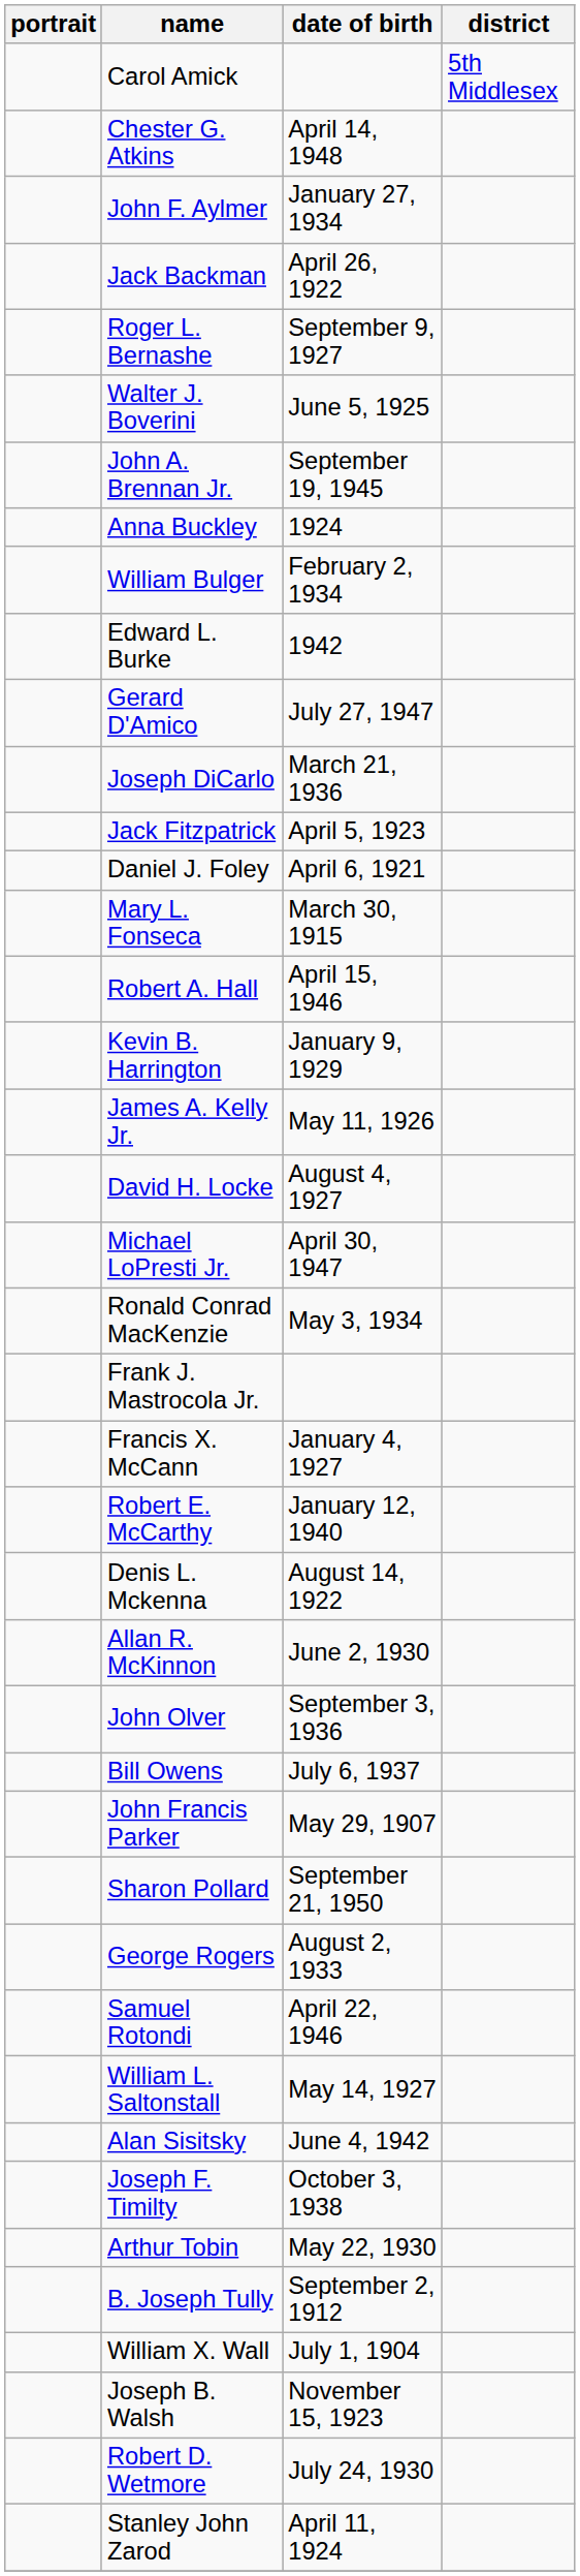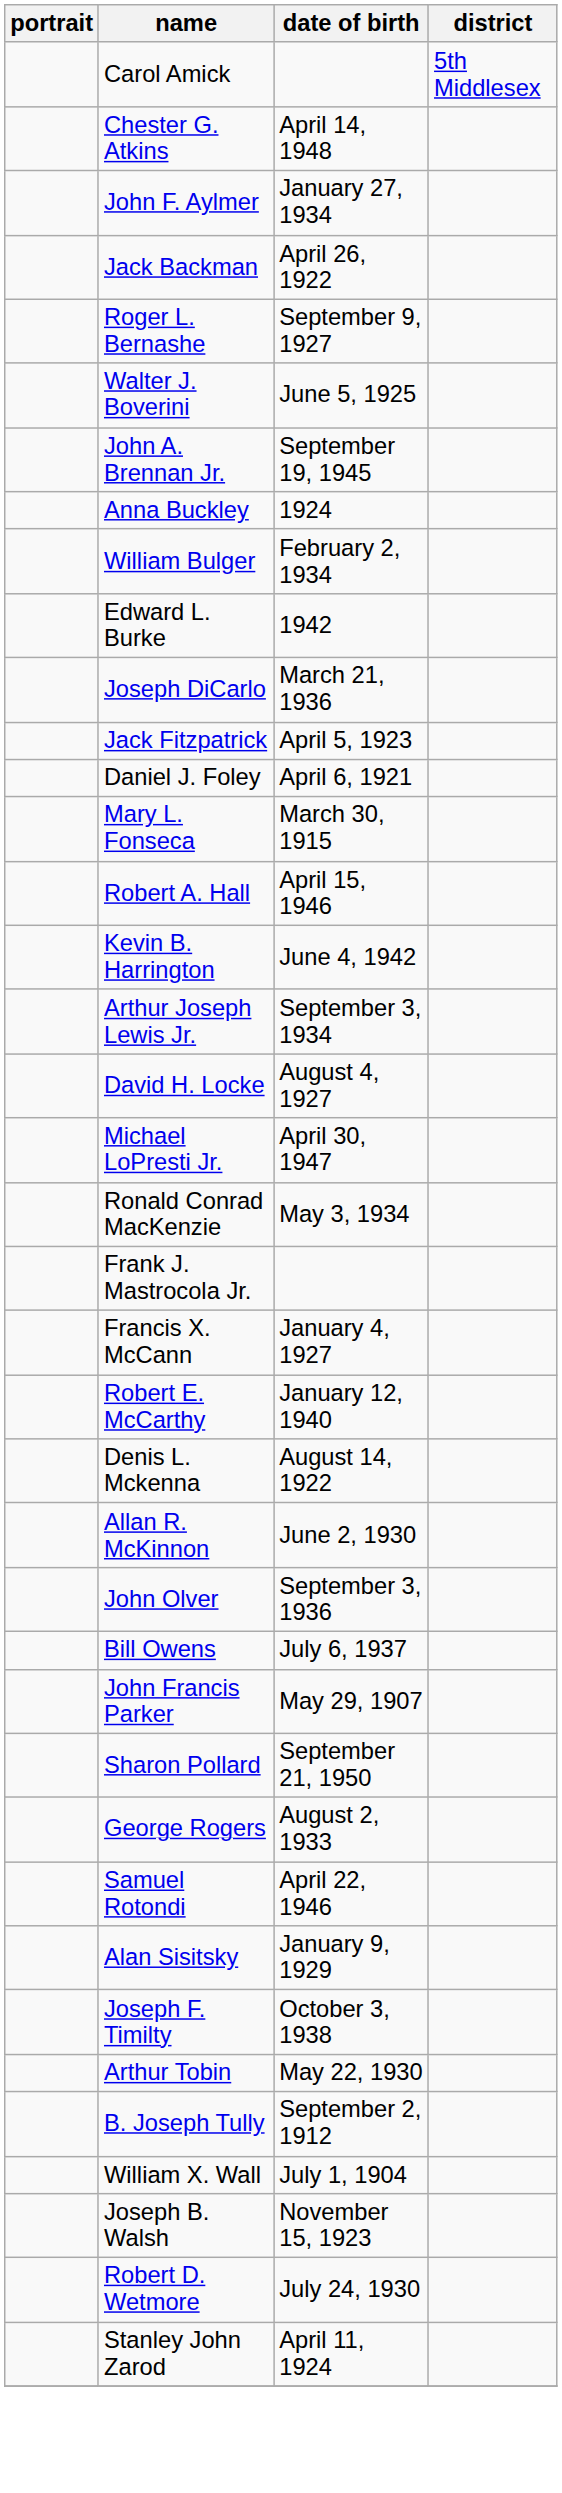 <table class='wikitable sortable' style="width:60%">
 <tr>
 <th>portrait</th>
 <th>name </th>
 <th data-sort-type=date>date of birth </th>
 <th>district </th>
 </tr>
 <tr>
 <td></td>
 <td>Carol Amick</td>
 <td></td>
 <td><a href='#'>5th Middlesex</a></td>
 </tr>
 <tr>
 <td></td>
 <td><a href='#'>Chester G. Atkins</a></td>
 <td>April 14, 1948</td>
 <td></td>
 </tr>
 <tr>
 <td></td>
 <td><a href='#'>John F. Aylmer</a></td>
 <td>January 27, 1934</td>
 <td></td>
 </tr>
 <tr>
 <td></td>
 <td><a href='#'>Jack Backman</a></td>
 <td>April 26, 1922</td>
 <td></td>
 </tr>
 <tr>
 <td></td>
 <td><a href='#'>Roger L. Bernashe</a></td>
 <td>September 9, 1927</td>
 <td></td>
 </tr>
 <tr>
 <td></td>
 <td><a href='#'>Walter J. Boverini</a></td>
 <td>June 5, 1925</td>
 <td></td>
 </tr>
 <tr>
 <td></td>
 <td><a href='#'>John A. Brennan Jr.</a></td>
 <td>September 19, 1945</td>
 <td></td>
 </tr>
 <tr>
 <td></td>
 <td><a href='#'>Anna Buckley</a></td>
 <td>1924</td>
 <td></td>
 </tr>
 <tr>
 <td></td>
 <td><a href='#'>William Bulger</a></td>
 <td>February 2, 1934</td>
 <td></td>
 </tr>
 <tr>
 <td></td>
 <td>Edward L. Burke</td>
 <td>1942</td>
 <td></td>
 </tr>
 <tr>
 <td></td>
-<td><a href='#'>Gerard D'Amico</a></td>
-<td>July 27, 1947</td>
-<td></td>
-</tr>
-<tr>
-<td></td>
 <td><a href='#'>Joseph DiCarlo</a></td>
 <td>March 21, 1936</td>
 <td></td>
 </tr>
 <tr>
 <td></td>
 <td><a href='#'>Jack Fitzpatrick</a></td>
 <td>April 5, 1923</td>
 <td></td>
 </tr>
 <tr>
 <td></td>
 <td>Daniel J. Foley</td>
 <td>April 6, 1921</td>
 <td></td>
 </tr>
 <tr>
 <td></td>
 <td><a href='#'>Mary L. Fonseca</a></td>
 <td>March 30, 1915</td>
 <td></td>
 </tr>
 <tr>
 <td></td>
 <td><a href='#'>Robert A. Hall</a></td>
 <td>April 15, 1946</td>
 <td></td>
 </tr>
 <tr>
 <td></td>
 <td><a href='#'>Kevin B. Harrington</a></td>
-<td>January 9, 1929</td>
+<td>June 4, 1942</td>
 <td></td>
 </tr>
 <tr>
 <td></td>
-<td><a href='#'>James A. Kelly Jr.</a></td>
-<td>May 11, 1926</td>
+<td><a href='#'>Arthur Joseph Lewis Jr.</a></td>
+<td>September 3, 1934</td>
 <td></td>
 </tr>
 <tr>
 <td></td>
 <td><a href='#'>David H. Locke</a></td>
 <td>August 4, 1927</td>
 <td></td>
 </tr>
 <tr>
 <td></td>
 <td><a href='#'>Michael LoPresti Jr.</a></td>
 <td>April 30, 1947</td>
 <td></td>
 </tr>
 <tr>
 <td></td>
 <td>Ronald Conrad MacKenzie</td>
 <td>May 3, 1934</td>
 <td></td>
 </tr>
 <tr>
 <td></td>
 <td>Frank J. Mastrocola Jr.</td>
 <td></td>
 <td></td>
 </tr>
 <tr>
 <td></td>
 <td>Francis X. McCann</td>
 <td>January 4, 1927</td>
 <td></td>
 </tr>
 <tr>
 <td></td>
 <td><a href='#'>Robert E. McCarthy</a></td>
 <td>January 12, 1940</td>
 <td></td>
 </tr>
 <tr>
 <td></td>
 <td>Denis L. Mckenna</td>
 <td>August 14, 1922</td>
 <td></td>
 </tr>
 <tr>
 <td></td>
 <td><a href='#'>Allan R. McKinnon</a></td>
 <td>June 2, 1930</td>
 <td></td>
 </tr>
 <tr>
 <td></td>
 <td><a href='#'>John Olver</a></td>
 <td>September 3, 1936</td>
 <td></td>
 </tr>
 <tr>
 <td></td>
 <td><a href='#'>Bill Owens</a></td>
 <td>July 6, 1937</td>
 <td></td>
 </tr>
 <tr>
 <td></td>
 <td><a href='#'>John Francis Parker</a></td>
 <td>May 29, 1907</td>
 <td></td>
 </tr>
 <tr>
 <td></td>
 <td><a href='#'>Sharon Pollard</a></td>
 <td>September 21, 1950</td>
 <td></td>
 </tr>
 <tr>
 <td></td>
 <td><a href='#'>George Rogers</a></td>
 <td>August 2, 1933</td>
 <td></td>
 </tr>
 <tr>
 <td></td>
 <td><a href='#'>Samuel Rotondi</a></td>
 <td>April 22, 1946</td>
 <td></td>
 </tr>
 <tr>
 <td></td>
-<td><a href='#'>William L. Saltonstall</a></td>
-<td>May 14, 1927</td>
-<td></td>
-</tr>
-<tr>
-<td></td>
 <td><a href='#'>Alan Sisitsky</a></td>
-<td>June 4, 1942</td>
+<td>January 9, 1929</td>
 <td></td>
 </tr>
 <tr>
 <td></td>
 <td><a href='#'>Joseph F. Timilty</a></td>
 <td>October 3, 1938</td>
 <td></td>
 </tr>
 <tr>
 <td></td>
 <td><a href='#'>Arthur Tobin</a></td>
 <td>May 22, 1930</td>
 <td></td>
 </tr>
 <tr>
 <td></td>
 <td><a href='#'>B. Joseph Tully</a></td>
 <td>September 2, 1912</td>
 <td></td>
 </tr>
 <tr>
 <td></td>
 <td>William X. Wall</td>
 <td>July 1, 1904</td>
 <td></td>
 </tr>
 <tr>
 <td></td>
 <td>Joseph B. Walsh</td>
 <td>November 15, 1923</td>
 <td></td>
 </tr>
 <tr>
 <td></td>
 <td><a href='#'>Robert D. Wetmore</a></td>
 <td>July 24, 1930</td>
 <td></td>
 </tr>
 <tr>
 <td></td>
 <td>Stanley John Zarod</td>
 <td>April 11, 1924</td>
 <td></td>
 </tr>
 <tr>
 </tr>
 </table>
